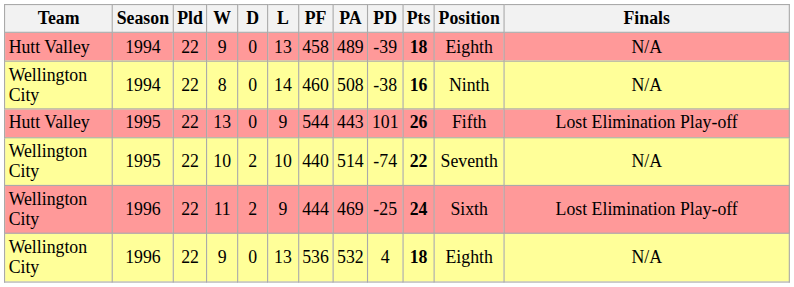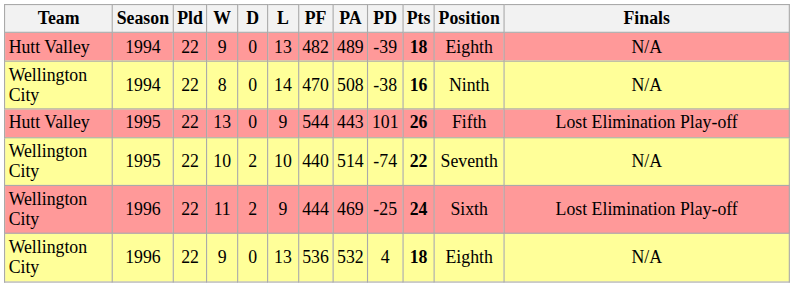 <table class="wikitable sortable" style="text-align:center;">
 <tr>
 <th width=90>Team</th>
 <th width=20>Season</th>
 <th width=20 abbr="Played">Pld</th>
 <th width=20 abbr="Won">W</th>
 <th width=20 abbr="Drawn">D</th>
 <th width=20 abbr="Lost">L</th>
 <th width=20 abbr="Points for">PF</th>
 <th width=20 abbr="Points against">PA</th>
 <th width=20 abbr="Points difference">PD</th>
 <th width=20 abbr="Points">Pts</th>
 <th width=50>Position</th>
 <th width=250>Finals</th>
 </tr>
 <tr style="background:#FF9999;">
 <td style="text-align:left;">Hutt Valley</td>
 <td>1994</td>
 <td>22</td>
 <td>9</td>
 <td>0</td>
 <td>13</td>
-<td>458</td>
+<td>482</td>
 <td>489</td>
 <td>-39</td>
 <td><strong>18</strong></td>
 <td>Eighth</td>
 <td>N/A</td>
 </tr>
 <tr style="background: #FFFF99;">
 <td style="text-align:left;">Wellington City</td>
 <td>1994</td>
 <td>22</td>
 <td>8</td>
 <td>0</td>
 <td>14</td>
-<td>460</td>
+<td>470</td>
 <td>508</td>
 <td>-38</td>
 <td><strong>16</strong></td>
 <td>Ninth</td>
 <td>N/A</td>
 </tr>
 <tr style="background:#FF9999;">
 <td style="text-align:left;">Hutt Valley</td>
 <td>1995</td>
 <td>22</td>
 <td>13</td>
 <td>0</td>
 <td>9</td>
 <td>544</td>
 <td>443</td>
 <td>101</td>
 <td><strong>26</strong></td>
 <td>Fifth</td>
 <td>Lost Elimination Play-off</td>
 </tr>
 <tr style="background: #FFFF99;">
 <td style="text-align:left;">Wellington City</td>
 <td>1995</td>
 <td>22</td>
 <td>10</td>
 <td>2</td>
 <td>10</td>
 <td>440</td>
 <td>514</td>
 <td>-74</td>
 <td><strong>22</strong></td>
 <td>Seventh</td>
 <td>N/A</td>
 </tr>
 <tr style="background:#FF9999;">
 <td style="text-align:left;">Wellington City</td>
 <td>1996</td>
 <td>22</td>
 <td>11</td>
 <td>2</td>
 <td>9</td>
 <td>444</td>
 <td>469</td>
 <td>-25</td>
 <td><strong>24</strong></td>
 <td>Sixth</td>
 <td>Lost Elimination Play-off</td>
 </tr>
 <tr style="background: #FFFF99;">
 <td style="text-align:left;">Wellington City</td>
 <td>1996</td>
 <td>22</td>
 <td>9</td>
 <td>0</td>
 <td>13</td>
 <td>536</td>
 <td>532</td>
 <td>4</td>
 <td><strong>18</strong></td>
 <td>Eighth</td>
 <td>N/A</td>
 </tr>
 </table>
